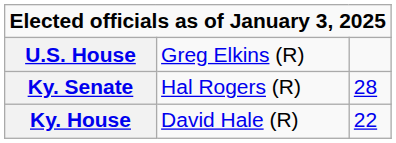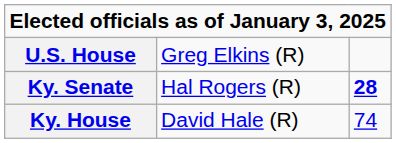 <table class=wikitable>
 <tr>
 <td colspan="3"><strong>Elected officials as of January 3, 2025</strong></td>
 </tr>
 <tr>
 <th scope=row><a href='#'>U.S. House</a></th>
 <td><a href='#'>Greg Elkins</a> (R)</td>
 <td></td>
 </tr>
 <tr>
 <th scope=row><a href='#'>Ky. Senate</a></th>
 <td><a href='#'>Hal Rogers</a> (R)</td>
-<td><a href='#'>28</a></td>
+<td><strong><a href='#'>28</a></strong></td>
 </tr>
 <tr>
 <th scope=row><a href='#'>Ky. House</a></th>
 <td><a href='#'>David Hale</a> (R)</td>
-<td><a href='#'>22</a></td>
+<td><a href='#'>74</a></td>
 </tr>
 </table>
